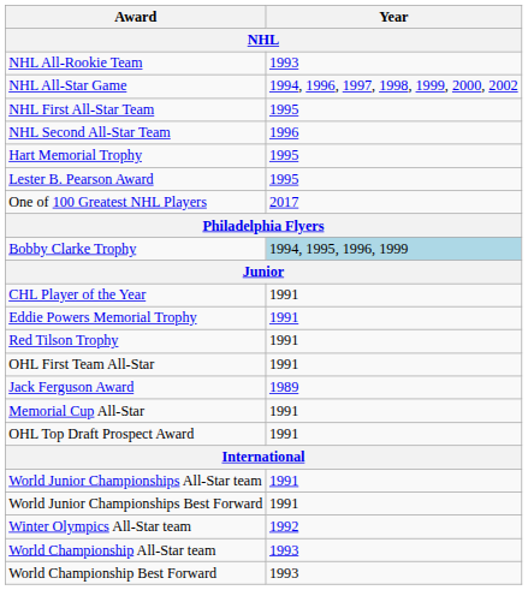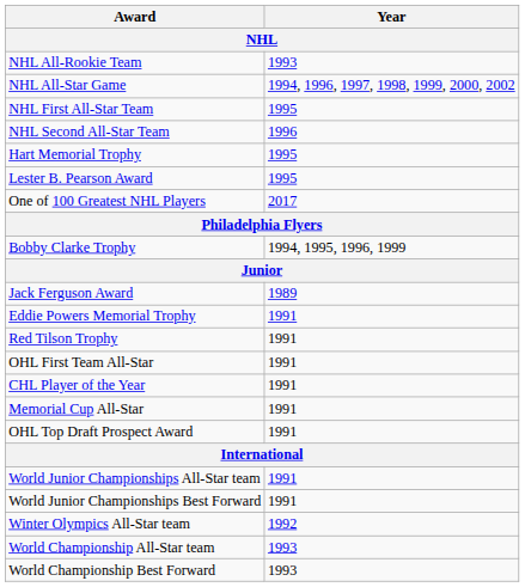 <table class="wikitable">
 <tr>
 <th>Award</th>
 <th>Year</th>
 </tr>
 <tr>
 <th colspan="2"><a href='#'>NHL</a></th>
 </tr>
 <tr>
 <td><a href='#'>NHL All-Rookie Team</a></td>
 <td><a href='#'>1993</a></td>
 </tr>
 <tr>
 <td><a href='#'>NHL All-Star Game</a></td>
 <td><a href='#'>1994</a>, <a href='#'>1996</a>, <a href='#'>1997</a>, <a href='#'>1998</a>, <a href='#'>1999</a>, <a href='#'>2000</a>, <a href='#'>2002</a></td>
 </tr>
 <tr>
 <td><a href='#'>NHL First All-Star Team</a></td>
 <td><a href='#'>1995</a></td>
 </tr>
 <tr>
 <td><a href='#'>NHL Second All-Star Team</a></td>
 <td><a href='#'>1996</a></td>
 </tr>
 <tr>
 <td><a href='#'>Hart Memorial Trophy</a></td>
 <td><a href='#'>1995</a></td>
 </tr>
 <tr>
 <td><a href='#'>Lester B. Pearson Award</a></td>
 <td><a href='#'>1995</a></td>
 </tr>
 <tr>
 <td>One of <a href='#'>100 Greatest NHL Players</a></td>
 <td><a href='#'>2017</a></td>
 </tr>
 <tr>
 <th colspan="2"><a href='#'>Philadelphia Flyers</a></th>
 </tr>
 <tr>
 <td><a href='#'>Bobby Clarke Trophy</a></td>
-<td style="background: lightblue;">1994, 1995, 1996, 1999</td>
+<td>1994, 1995, 1996, 1999</td>
 </tr>
 <tr>
 <th colspan="2"><a href='#'>Junior</a></th>
 </tr>
 <tr>
-<td><a href='#'>CHL Player of the Year</a></td>
-<td>1991</td>
+<td><a href='#'>Jack Ferguson Award</a></td>
+<td><a href='#'>1989</a></td>
 </tr>
 <tr>
 <td><a href='#'>Eddie Powers Memorial Trophy</a></td>
 <td><a href='#'>1991</a></td>
 </tr>
 <tr>
 <td><a href='#'>Red Tilson Trophy</a></td>
 <td>1991</td>
 </tr>
 <tr>
 <td>OHL First Team All-Star</td>
 <td>1991</td>
 </tr>
 <tr>
-<td><a href='#'>Jack Ferguson Award</a></td>
-<td><a href='#'>1989</a></td>
+<td><a href='#'>CHL Player of the Year</a></td>
+<td>1991</td>
 </tr>
 <tr>
 <td><a href='#'>Memorial Cup</a> All-Star</td>
 <td>1991</td>
 </tr>
 <tr>
 <td>OHL Top Draft Prospect Award</td>
 <td>1991</td>
 </tr>
 <tr>
 <th colspan="2"><a href='#'>International</a></th>
 </tr>
 <tr>
 <td><a href='#'>World Junior Championships</a> All-Star team</td>
 <td><a href='#'>1991</a></td>
 </tr>
 <tr>
 <td>World Junior Championships Best Forward</td>
 <td>1991</td>
 </tr>
 <tr>
 <td><a href='#'>Winter Olympics</a> All-Star team</td>
 <td><a href='#'>1992</a></td>
 </tr>
 <tr>
 <td><a href='#'>World Championship</a> All-Star team</td>
 <td><a href='#'>1993</a></td>
 </tr>
 <tr>
 <td>World Championship Best Forward</td>
 <td>1993</td>
 </tr>
 </table>
